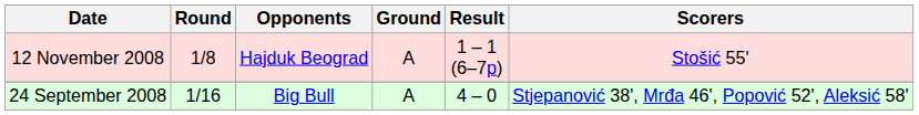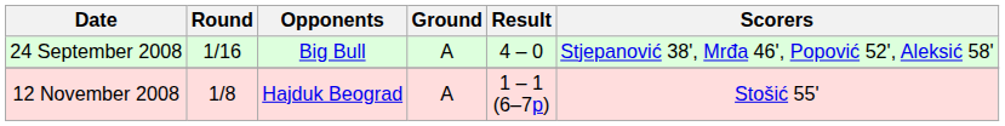 <table class="wikitable" style="text-align:center">
 <tr>
 <th>Date</th>
 <th>Round</th>
 <th>Opponents</th>
 <th>Ground</th>
 <th>Result</th>
 <th>Scorers</th>
 </tr>
+<tr bgcolor="#ddffdd">
+<td>24 September 2008</td>
+<td>1/16</td>
+<td><a href='#'>Big Bull</a></td>
+<td>A</td>
+<td>4 – 0</td>
+<td><a href='#'>Stjepanović</a> 38', <a href='#'>Mrđa</a> 46', <a href='#'>Popović</a> 52', <a href='#'>Aleksić</a> 58'</td>
+</tr>
+<tr>
+</tr>
 <tr bgcolor="#ffdddd">
 <td>12 November 2008</td>
 <td>1/8</td>
 <td><a href='#'>Hajduk Beograd</a></td>
 <td>A</td>
 <td>1 – 1<br>(6–7<a href='#'>p</a>)</td>
 <td><a href='#'>Stošić</a> 55'</td>
 </tr>
-<tr>
-</tr>
-<tr bgcolor="#ddffdd">
-<td>24 September 2008</td>
-<td>1/16</td>
-<td><a href='#'>Big Bull</a></td>
-<td>A</td>
-<td>4 – 0</td>
-<td><a href='#'>Stjepanović</a> 38', <a href='#'>Mrđa</a> 46', <a href='#'>Popović</a> 52', <a href='#'>Aleksić</a> 58'</td>
-</tr>
 </table>
